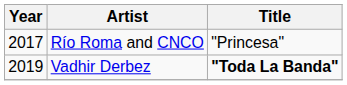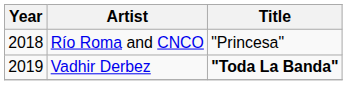 <table class="wikitable sortable">
 <tr>
 <th>Year</th>
 <th>Artist</th>
 <th class="unsortable">Title</th>
 </tr>
 <tr>
-<td>2017</td>
+<td>2018</td>
 <td><a href='#'>Río Roma</a> and <a href='#'>CNCO</a></td>
 <td>"Princesa"</td>
 </tr>
 <tr>
 <td>2019</td>
 <td><a href='#'>Vadhir Derbez</a></td>
 <td><strong>"Toda La Banda"</strong></td>
 </tr>
 <tr>
 </tr>
 </table>
